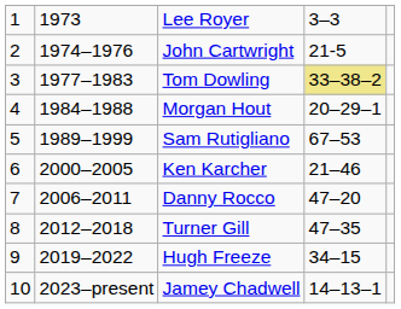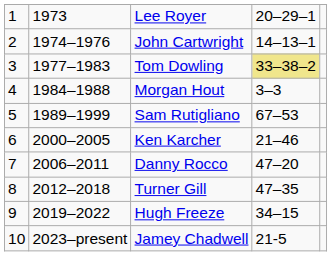 <table class="wikitable">
 <tr>
 </tr>
 <tr>
 <td>1</td>
 <td>1973</td>
 <td><a href='#'>Lee Royer</a></td>
-<td>3–3</td>
+<td>20–29–1</td>
 <td></td>
 </tr>
 <tr>
 <td>2</td>
 <td>1974–1976</td>
 <td><a href='#'>John Cartwright</a></td>
-<td>21-5</td>
+<td>14–13–1</td>
 <td></td>
 </tr>
 <tr>
 <td>3</td>
 <td>1977–1983</td>
 <td><a href='#'>Tom Dowling</a></td>
 <td style="background: khaki;">33–38–2</td>
 <td></td>
 </tr>
 <tr>
 <td>4</td>
 <td>1984–1988</td>
 <td><a href='#'>Morgan Hout</a></td>
-<td>20–29–1</td>
+<td>3–3</td>
 <td></td>
 </tr>
 <tr>
 <td>5</td>
 <td>1989–1999</td>
 <td><a href='#'>Sam Rutigliano</a></td>
 <td>67–53</td>
 <td></td>
 </tr>
 <tr>
 <td>6</td>
 <td>2000–2005</td>
 <td><a href='#'>Ken Karcher</a></td>
 <td>21–46</td>
 <td></td>
 </tr>
 <tr>
 <td>7</td>
 <td>2006–2011</td>
 <td><a href='#'>Danny Rocco</a></td>
 <td>47–20</td>
 <td></td>
 </tr>
 <tr>
 <td>8</td>
 <td>2012–2018</td>
 <td><a href='#'>Turner Gill</a></td>
 <td>47–35</td>
 <td></td>
 </tr>
 <tr>
 <td>9</td>
 <td>2019–2022</td>
 <td><a href='#'>Hugh Freeze</a></td>
 <td>34–15</td>
 <td></td>
 </tr>
 <tr>
 <td>10</td>
 <td>2023–present</td>
 <td><a href='#'>Jamey Chadwell</a></td>
-<td>14–13–1</td>
+<td>21-5</td>
 <td></td>
 </tr>
 </table>
